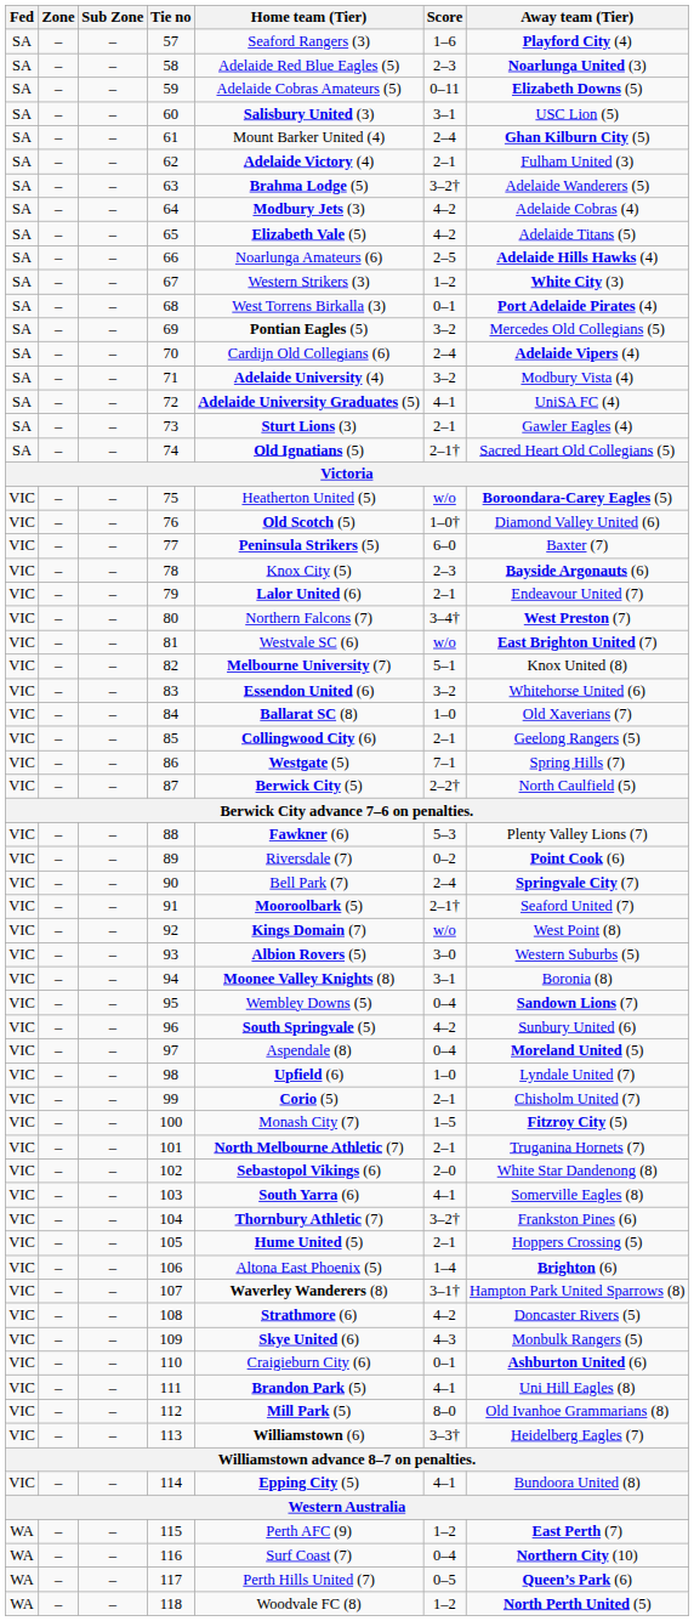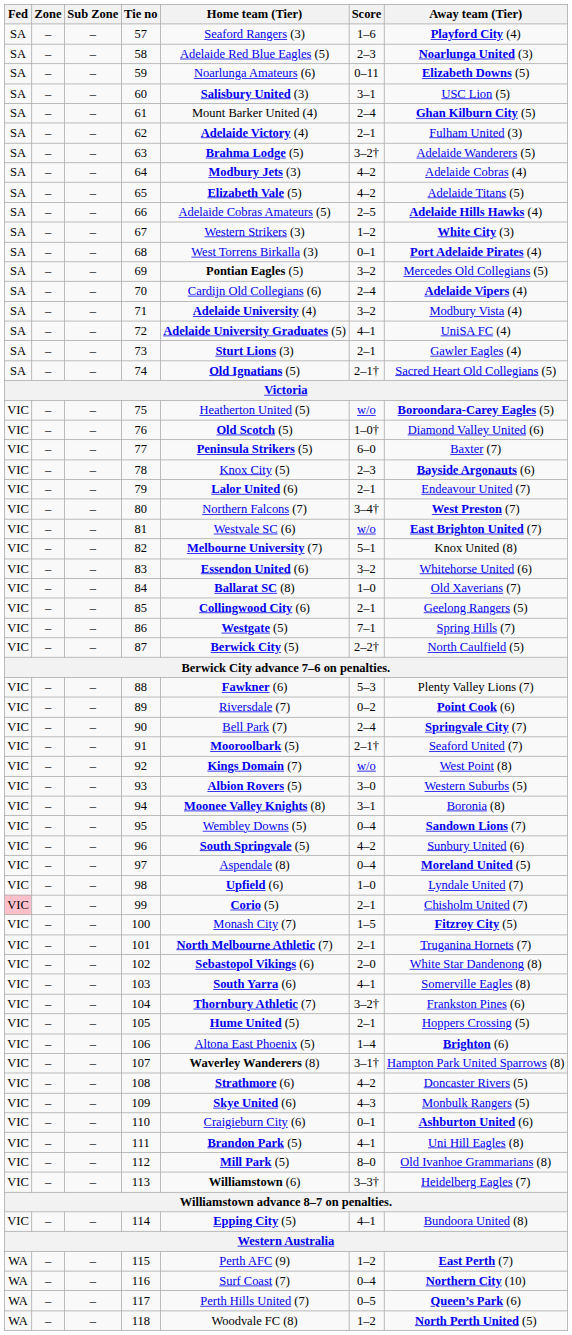 <table class="wikitable" style="text-align:center">
 <tr>
 <th>Fed</th>
 <th>Zone</th>
 <th>Sub Zone</th>
 <th>Tie no</th>
 <th>Home team (Tier)</th>
 <th>Score</th>
 <th>Away team (Tier)</th>
 </tr>
 <tr>
 <td>SA</td>
 <td>–</td>
 <td>–</td>
 <td>57</td>
 <td><a href='#'>Seaford Rangers</a> (3)</td>
 <td>1–6</td>
 <td><strong><a href='#'>Playford City</a></strong> (4)</td>
 </tr>
 <tr>
 <td>SA</td>
 <td>–</td>
 <td>–</td>
 <td>58</td>
 <td><a href='#'>Adelaide Red Blue Eagles</a> (5)</td>
 <td>2–3</td>
 <td><strong><a href='#'>Noarlunga United</a></strong> (3)</td>
 </tr>
 <tr>
 <td>SA</td>
 <td>–</td>
 <td>–</td>
 <td>59</td>
-<td><a href='#'>Adelaide Cobras Amateurs</a> (5)</td>
+<td><a href='#'>Noarlunga Amateurs</a> (6)</td>
 <td>0–11</td>
 <td><strong><a href='#'>Elizabeth Downs</a></strong> (5)</td>
 </tr>
 <tr>
 <td>SA</td>
 <td>–</td>
 <td>–</td>
 <td>60</td>
 <td><strong><a href='#'>Salisbury United</a></strong> (3)</td>
 <td>3–1</td>
 <td><a href='#'>USC Lion</a> (5)</td>
 </tr>
 <tr>
 <td>SA</td>
 <td>–</td>
 <td>–</td>
 <td>61</td>
 <td>Mount Barker United (4)</td>
 <td>2–4</td>
 <td><strong><a href='#'>Ghan Kilburn City</a></strong> (5)</td>
 </tr>
 <tr>
 <td>SA</td>
 <td>–</td>
 <td>–</td>
 <td>62</td>
 <td><strong><a href='#'>Adelaide Victory</a></strong> (4)</td>
 <td>2–1</td>
 <td><a href='#'>Fulham United</a> (3)</td>
 </tr>
 <tr>
 <td>SA</td>
 <td>–</td>
 <td>–</td>
 <td>63</td>
 <td><strong><a href='#'>Brahma Lodge</a></strong> (5)</td>
 <td>3–2†</td>
 <td><a href='#'>Adelaide Wanderers</a> (5)</td>
 </tr>
 <tr>
 <td>SA</td>
 <td>–</td>
 <td>–</td>
 <td>64</td>
 <td><strong><a href='#'>Modbury Jets</a></strong> (3)</td>
 <td>4–2</td>
 <td><a href='#'>Adelaide Cobras</a> (4)</td>
 </tr>
 <tr>
 <td>SA</td>
 <td>–</td>
 <td>–</td>
 <td>65</td>
 <td><strong><a href='#'>Elizabeth Vale</a></strong> (5)</td>
 <td>4–2</td>
 <td><a href='#'>Adelaide Titans</a> (5)</td>
 </tr>
 <tr>
 <td>SA</td>
 <td>–</td>
 <td>–</td>
 <td>66</td>
-<td><a href='#'>Noarlunga Amateurs</a> (6)</td>
+<td><a href='#'>Adelaide Cobras Amateurs</a> (5)</td>
 <td>2–5</td>
 <td><strong><a href='#'>Adelaide Hills Hawks</a></strong> (4)</td>
 </tr>
 <tr>
 <td>SA</td>
 <td>–</td>
 <td>–</td>
 <td>67</td>
 <td><a href='#'>Western Strikers</a> (3)</td>
 <td>1–2</td>
 <td><strong><a href='#'>White City</a></strong> (3)</td>
 </tr>
 <tr>
 <td>SA</td>
 <td>–</td>
 <td>–</td>
 <td>68</td>
 <td><a href='#'>West Torrens Birkalla</a> (3)</td>
 <td>0–1</td>
 <td><strong><a href='#'>Port Adelaide Pirates</a></strong> (4)</td>
 </tr>
 <tr>
 <td>SA</td>
 <td>–</td>
 <td>–</td>
 <td>69</td>
 <td><strong>Pontian Eagles</strong> (5)</td>
 <td>3–2</td>
 <td><a href='#'>Mercedes Old Collegians</a> (5)</td>
 </tr>
 <tr>
 <td>SA</td>
 <td>–</td>
 <td>–</td>
 <td>70</td>
 <td><a href='#'>Cardijn Old Collegians</a> (6)</td>
 <td>2–4</td>
 <td><strong><a href='#'>Adelaide Vipers</a></strong> (4)</td>
 </tr>
 <tr>
 <td>SA</td>
 <td>–</td>
 <td>–</td>
 <td>71</td>
 <td><strong><a href='#'>Adelaide University</a></strong> (4)</td>
 <td>3–2</td>
 <td><a href='#'>Modbury Vista</a> (4)</td>
 </tr>
 <tr>
 <td>SA</td>
 <td>–</td>
 <td>–</td>
 <td>72</td>
 <td><strong><a href='#'>Adelaide University Graduates</a></strong> (5)</td>
 <td>4–1</td>
 <td><a href='#'>UniSA FC</a> (4)</td>
 </tr>
 <tr>
 <td>SA</td>
 <td>–</td>
 <td>–</td>
 <td>73</td>
 <td><strong><a href='#'>Sturt Lions</a></strong> (3)</td>
 <td>2–1</td>
 <td><a href='#'>Gawler Eagles</a> (4)</td>
 </tr>
 <tr>
 <td>SA</td>
 <td>–</td>
 <td>–</td>
 <td>74</td>
 <td><strong><a href='#'>Old Ignatians</a></strong> (5)</td>
 <td>2–1†</td>
 <td><a href='#'>Sacred Heart Old Collegians</a> (5)</td>
 </tr>
 <tr>
 <th colspan=7><a href='#'>Victoria</a></th>
 </tr>
 <tr>
 <td>VIC</td>
 <td>–</td>
 <td>–</td>
 <td>75</td>
 <td><a href='#'>Heatherton United</a> (5)</td>
 <td><a href='#'>w/o</a></td>
 <td><strong><a href='#'>Boroondara-Carey Eagles</a></strong> (5)</td>
 </tr>
 <tr>
 <td>VIC</td>
 <td>–</td>
 <td>–</td>
 <td>76</td>
 <td><strong><a href='#'>Old Scotch</a></strong> (5)</td>
 <td>1–0†</td>
 <td><a href='#'>Diamond Valley United</a> (6)</td>
 </tr>
 <tr>
 <td>VIC</td>
 <td>–</td>
 <td>–</td>
 <td>77</td>
 <td><strong><a href='#'>Peninsula Strikers</a></strong> (5)</td>
 <td>6–0</td>
 <td><a href='#'>Baxter</a> (7)</td>
 </tr>
 <tr>
 <td>VIC</td>
 <td>–</td>
 <td>–</td>
 <td>78</td>
 <td><a href='#'>Knox City</a> (5)</td>
 <td>2–3</td>
 <td><strong><a href='#'>Bayside Argonauts</a></strong> (6)</td>
 </tr>
 <tr>
 <td>VIC</td>
 <td>–</td>
 <td>–</td>
 <td>79</td>
 <td><strong><a href='#'>Lalor United</a></strong> (6)</td>
 <td>2–1</td>
 <td><a href='#'>Endeavour United</a> (7)</td>
 </tr>
 <tr>
 <td>VIC</td>
 <td>–</td>
 <td>–</td>
 <td>80</td>
 <td><a href='#'>Northern Falcons</a> (7)</td>
 <td>3–4†</td>
 <td><strong><a href='#'>West Preston</a></strong> (7)</td>
 </tr>
 <tr>
 <td>VIC</td>
 <td>–</td>
 <td>–</td>
 <td>81</td>
 <td><a href='#'>Westvale SC</a> (6)</td>
 <td><a href='#'>w/o</a></td>
 <td><strong><a href='#'>East Brighton United</a></strong> (7)</td>
 </tr>
 <tr>
 <td>VIC</td>
 <td>–</td>
 <td>–</td>
 <td>82</td>
 <td><strong><a href='#'>Melbourne University</a></strong> (7)</td>
 <td>5–1</td>
 <td>Knox United (8)</td>
 </tr>
 <tr>
 <td>VIC</td>
 <td>–</td>
 <td>–</td>
 <td>83</td>
 <td><strong><a href='#'>Essendon United</a></strong> (6)</td>
 <td>3–2</td>
 <td><a href='#'>Whitehorse United</a> (6)</td>
 </tr>
 <tr>
 <td>VIC</td>
 <td>–</td>
 <td>–</td>
 <td>84</td>
 <td><strong><a href='#'>Ballarat SC</a></strong> (8)</td>
 <td>1–0</td>
 <td><a href='#'>Old Xaverians</a> (7)</td>
 </tr>
 <tr>
 <td>VIC</td>
 <td>–</td>
 <td>–</td>
 <td>85</td>
 <td><strong><a href='#'>Collingwood City</a></strong> (6)</td>
 <td>2–1</td>
 <td><a href='#'>Geelong Rangers</a> (5)</td>
 </tr>
 <tr>
 <td>VIC</td>
 <td>–</td>
 <td>–</td>
 <td>86</td>
 <td><strong><a href='#'>Westgate</a></strong> (5)</td>
 <td>7–1</td>
 <td><a href='#'>Spring Hills</a> (7)</td>
 </tr>
 <tr>
 <td>VIC</td>
 <td>–</td>
 <td>–</td>
 <td>87</td>
 <td><strong><a href='#'>Berwick City</a></strong> (5)</td>
 <td>2–2†</td>
 <td><a href='#'>North Caulfield</a> (5)</td>
 </tr>
 <tr>
 <th colspan=7>Berwick City advance 7–6 on penalties.</th>
 </tr>
 <tr>
 <td>VIC</td>
 <td>–</td>
 <td>–</td>
 <td>88</td>
 <td><strong><a href='#'>Fawkner</a></strong> (6)</td>
 <td>5–3</td>
 <td>Plenty Valley Lions (7)</td>
 </tr>
 <tr>
 <td>VIC</td>
 <td>–</td>
 <td>–</td>
 <td>89</td>
 <td><a href='#'>Riversdale</a> (7)</td>
 <td>0–2</td>
 <td><strong><a href='#'>Point Cook</a></strong> (6)</td>
 </tr>
 <tr>
 <td>VIC</td>
 <td>–</td>
 <td>–</td>
 <td>90</td>
 <td><a href='#'>Bell Park</a> (7)</td>
 <td>2–4</td>
 <td><strong><a href='#'>Springvale City</a></strong> (7)</td>
 </tr>
 <tr>
 <td>VIC</td>
 <td>–</td>
 <td>–</td>
 <td>91</td>
 <td><strong><a href='#'>Mooroolbark</a></strong> (5)</td>
 <td>2–1†</td>
 <td><a href='#'>Seaford United</a> (7)</td>
 </tr>
 <tr>
 <td>VIC</td>
 <td>–</td>
 <td>–</td>
 <td>92</td>
 <td><strong><a href='#'>Kings Domain</a></strong> (7)</td>
 <td><a href='#'>w/o</a></td>
 <td><a href='#'>West Point</a> (8)</td>
 </tr>
 <tr>
 <td>VIC</td>
 <td>–</td>
 <td>–</td>
 <td>93</td>
 <td><strong><a href='#'>Albion Rovers</a></strong> (5)</td>
 <td>3–0</td>
 <td><a href='#'>Western Suburbs</a> (5)</td>
 </tr>
 <tr>
 <td>VIC</td>
 <td>–</td>
 <td>–</td>
 <td>94</td>
 <td><strong><a href='#'>Moonee Valley Knights</a></strong> (8)</td>
 <td>3–1</td>
 <td><a href='#'>Boronia</a> (8)</td>
 </tr>
 <tr>
 <td>VIC</td>
 <td>–</td>
 <td>–</td>
 <td>95</td>
 <td><a href='#'>Wembley Downs</a> (5)</td>
 <td>0–4</td>
 <td><strong><a href='#'>Sandown Lions</a></strong> (7)</td>
 </tr>
 <tr>
 <td>VIC</td>
 <td>–</td>
 <td>–</td>
 <td>96</td>
 <td><strong><a href='#'>South Springvale</a></strong> (5)</td>
 <td>4–2</td>
 <td><a href='#'>Sunbury United</a> (6)</td>
 </tr>
 <tr>
 <td>VIC</td>
 <td>–</td>
 <td>–</td>
 <td>97</td>
 <td><a href='#'>Aspendale</a> (8)</td>
 <td>0–4</td>
 <td><strong><a href='#'>Moreland United</a></strong> (5)</td>
 </tr>
 <tr>
 <td>VIC</td>
 <td>–</td>
 <td>–</td>
 <td>98</td>
 <td><strong><a href='#'>Upfield</a></strong> (6)</td>
 <td>1–0</td>
 <td><a href='#'>Lyndale United</a> (7)</td>
 </tr>
 <tr>
-<td>VIC</td>
+<td style="background: pink;">VIC</td>
 <td>–</td>
 <td>–</td>
 <td>99</td>
 <td><strong><a href='#'>Corio</a></strong> (5)</td>
 <td>2–1</td>
 <td><a href='#'>Chisholm United</a> (7)</td>
 </tr>
 <tr>
 <td>VIC</td>
 <td>–</td>
 <td>–</td>
 <td>100</td>
 <td><a href='#'>Monash City</a> (7)</td>
 <td>1–5</td>
 <td><strong><a href='#'>Fitzroy City</a></strong> (5)</td>
 </tr>
 <tr>
 <td>VIC</td>
 <td>–</td>
 <td>–</td>
 <td>101</td>
 <td><strong><a href='#'>North Melbourne Athletic</a></strong> (7)</td>
 <td>2–1</td>
 <td><a href='#'>Truganina Hornets</a> (7)</td>
 </tr>
 <tr>
 <td>VIC</td>
 <td>–</td>
 <td>–</td>
 <td>102</td>
 <td><strong><a href='#'>Sebastopol Vikings</a></strong> (6)</td>
 <td>2–0</td>
 <td><a href='#'>White Star Dandenong</a> (8)</td>
 </tr>
 <tr>
 <td>VIC</td>
 <td>–</td>
 <td>–</td>
 <td>103</td>
 <td><strong><a href='#'>South Yarra</a></strong> (6)</td>
 <td>4–1</td>
 <td><a href='#'>Somerville Eagles</a> (8)</td>
 </tr>
 <tr>
 <td>VIC</td>
 <td>–</td>
 <td>–</td>
 <td>104</td>
 <td><strong><a href='#'>Thornbury Athletic</a></strong> (7)</td>
 <td>3–2†</td>
 <td><a href='#'>Frankston Pines</a> (6)</td>
 </tr>
 <tr>
 <td>VIC</td>
 <td>–</td>
 <td>–</td>
 <td>105</td>
 <td><strong><a href='#'>Hume United</a></strong> (5)</td>
 <td>2–1</td>
 <td><a href='#'>Hoppers Crossing</a> (5)</td>
 </tr>
 <tr>
 <td>VIC</td>
 <td>–</td>
 <td>–</td>
 <td>106</td>
 <td><a href='#'>Altona East Phoenix</a> (5)</td>
 <td>1–4</td>
 <td><strong><a href='#'>Brighton</a></strong> (6)</td>
 </tr>
 <tr>
 <td>VIC</td>
 <td>–</td>
 <td>–</td>
 <td>107</td>
 <td><strong>Waverley Wanderers</strong> (8)</td>
 <td>3–1†</td>
 <td><a href='#'>Hampton Park United Sparrows</a> (8)</td>
 </tr>
 <tr>
 <td>VIC</td>
 <td>–</td>
 <td>–</td>
 <td>108</td>
 <td><strong><a href='#'>Strathmore</a></strong> (6)</td>
 <td>4–2</td>
 <td><a href='#'>Doncaster Rivers</a> (5)</td>
 </tr>
 <tr>
 <td>VIC</td>
 <td>–</td>
 <td>–</td>
 <td>109</td>
 <td><strong><a href='#'>Skye United</a></strong> (6)</td>
 <td>4–3</td>
 <td><a href='#'>Monbulk Rangers</a> (5)</td>
 </tr>
 <tr>
 <td>VIC</td>
 <td>–</td>
 <td>–</td>
 <td>110</td>
 <td><a href='#'>Craigieburn City</a> (6)</td>
 <td>0–1</td>
 <td><strong><a href='#'>Ashburton United</a></strong> (6)</td>
 </tr>
 <tr>
 <td>VIC</td>
 <td>–</td>
 <td>–</td>
 <td>111</td>
 <td><strong><a href='#'>Brandon Park</a></strong> (5)</td>
 <td>4–1</td>
 <td><a href='#'>Uni Hill Eagles</a> (8)</td>
 </tr>
 <tr>
 <td>VIC</td>
 <td>–</td>
 <td>–</td>
 <td>112</td>
 <td><strong><a href='#'>Mill Park</a></strong> (5)</td>
 <td>8–0</td>
 <td><a href='#'>Old Ivanhoe Grammarians</a> (8)</td>
 </tr>
 <tr>
 <td>VIC</td>
 <td>–</td>
 <td>–</td>
 <td>113</td>
 <td><strong>Williamstown</strong> (6)</td>
 <td>3–3†</td>
 <td><a href='#'>Heidelberg Eagles</a> (7)</td>
 </tr>
 <tr>
 <th colspan=7>Williamstown advance 8–7 on penalties.</th>
 </tr>
 <tr>
 <td>VIC</td>
 <td>–</td>
 <td>–</td>
 <td>114</td>
 <td><strong><a href='#'>Epping City</a></strong> (5)</td>
 <td>4–1</td>
 <td><a href='#'>Bundoora United</a> (8)</td>
 </tr>
 <tr>
 <th colspan=7><a href='#'>Western Australia</a></th>
 </tr>
 <tr>
 <td>WA</td>
 <td>–</td>
 <td>–</td>
 <td>115</td>
 <td><a href='#'>Perth AFC</a> (9)</td>
 <td>1–2</td>
 <td><strong><a href='#'>East Perth</a></strong> (7)</td>
 </tr>
 <tr>
 <td>WA</td>
 <td>–</td>
 <td>–</td>
 <td>116</td>
 <td><a href='#'>Surf Coast</a> (7)</td>
 <td>0–4</td>
 <td><strong><a href='#'>Northern City</a></strong> (10)</td>
 </tr>
 <tr>
 <td>WA</td>
 <td>–</td>
 <td>–</td>
 <td>117</td>
 <td><a href='#'>Perth Hills United</a> (7)</td>
 <td>0–5</td>
 <td><strong><a href='#'>Queen’s Park</a></strong> (6)</td>
 </tr>
 <tr>
 <td>WA</td>
 <td>–</td>
 <td>–</td>
 <td>118</td>
 <td>Woodvale FC (8)</td>
 <td>1–2</td>
 <td><strong><a href='#'>North Perth United</a></strong> (5)</td>
 </tr>
 </table>
